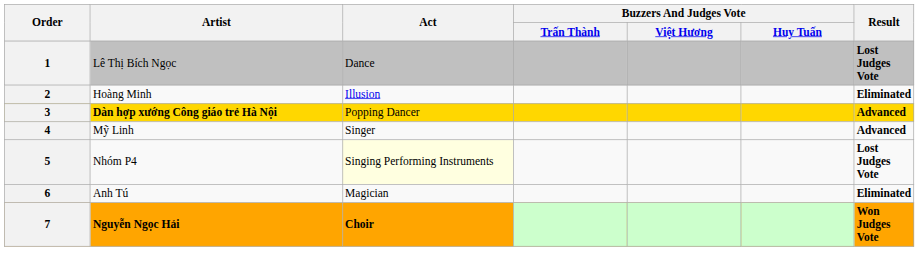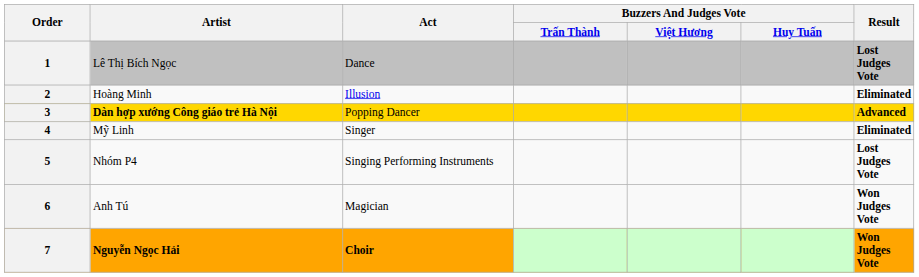 <table class="wikitable sortable" style="width:100%;">
 <tr>
 <th align=center rowspan=2 width=10%>Order</th>
 <th rowspan=2 width=30%>Artist</th>
 <th rowspan=2 width=20%>Act</th>
 <th colspan=3 width=40%>Buzzers And Judges Vote</th>
 <th rowspan=2 width=20%>Result</th>
 </tr>
 <tr>
 <th width=80><a href='#'>Trấn Thành</a></th>
 <th width=80><a href='#'>Việt Hương</a></th>
 <th width=80><a href='#'>Huy Tuấn</a></th>
 </tr>
 <tr bgcolor="silver">
 <th>1</th>
 <td>Lê Thị Bích Ngọc</td>
 <td>Dance</td>
 <td></td>
 <td></td>
 <td></td>
 <td><strong>Lost Judges Vote</strong></td>
 </tr>
 <tr>
 <th>2</th>
 <td>Hoàng Minh</td>
 <td><a href='#'>Illusion</a></td>
 <td></td>
 <td></td>
 <td></td>
 <td><strong>Eliminated</strong></td>
 </tr>
 <tr bgcolor="gold">
 <th>3</th>
 <td><strong>Dàn hợp xướng Công giáo trẻ Hà Nội</strong></td>
 <td>Popping Dancer</td>
 <td></td>
 <td></td>
 <td></td>
 <td><strong>Advanced</strong></td>
 </tr>
 <tr>
 <th>4</th>
 <td>Mỹ Linh</td>
 <td>Singer</td>
 <td></td>
 <td></td>
 <td></td>
-<td><strong>Advanced</strong></td>
+<td><strong>Eliminated</strong></td>
 </tr>
 <tr>
 <th>5</th>
 <td>Nhóm P4</td>
-<td style="background: lightyellow;">Singing Performing Instruments</td>
+<td>Singing Performing Instruments</td>
 <td></td>
 <td></td>
 <td></td>
 <td><strong>Lost Judges Vote</strong></td>
 </tr>
 <tr>
 <th>6</th>
 <td>Anh Tú</td>
 <td>Magician</td>
 <td></td>
 <td></td>
 <td></td>
-<td><strong>Eliminated</strong></td>
+<td><strong>Won Judges Vote</strong></td>
 </tr>
 <tr bgcolor="orange">
 <th>7</th>
 <td><strong>Nguyễn Ngọc Hải</strong></td>
 <td><strong>Choir</strong></td>
 <td align=center bgcolor="#cfc"></td>
 <td align=center bgcolor="#cfc"></td>
 <td align=center bgcolor="#cfc"></td>
 <td><strong>Won Judges Vote</strong></td>
 </tr>
 </table>
